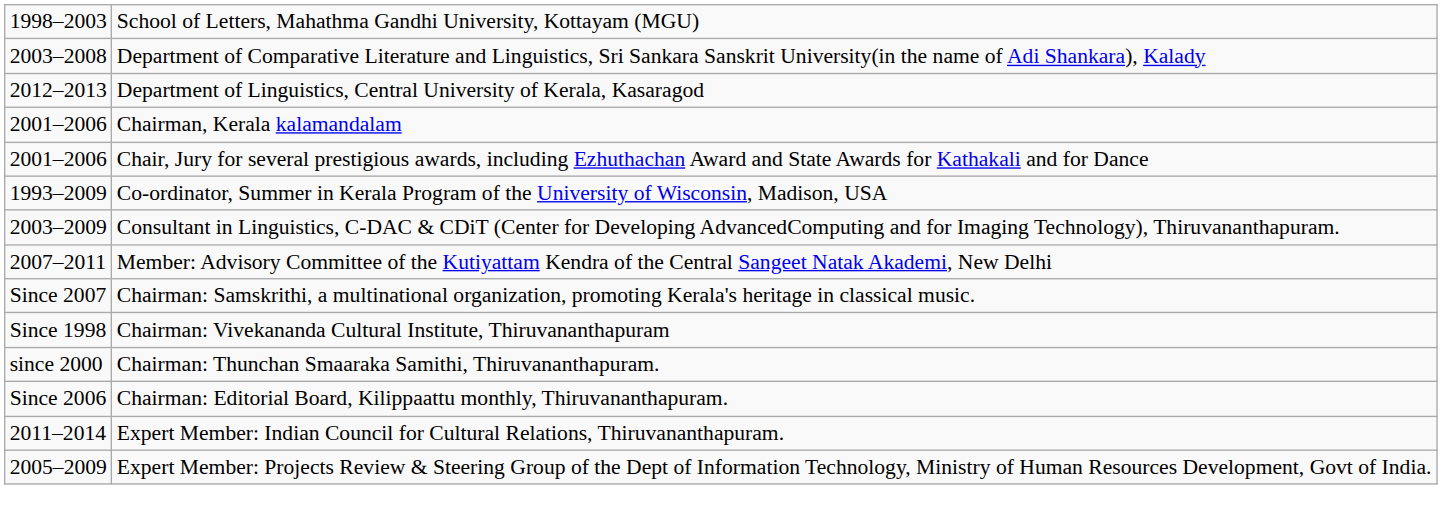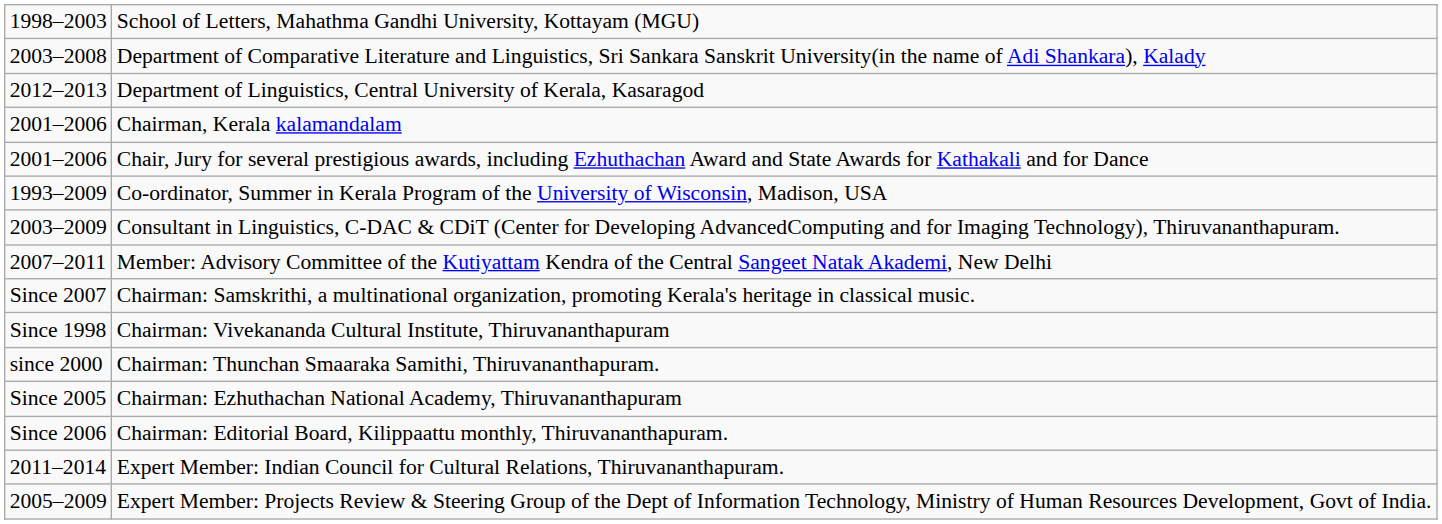 <table class="wikitable">
 <tr>
 <td>1998–2003</td>
 <td>School of Letters, Mahathma Gandhi University, Kottayam (MGU)</td>
 </tr>
 <tr>
 <td>2003–2008</td>
 <td>Department of Comparative Literature and Linguistics, Sri Sankara Sanskrit University(in the name of <a href='#'>Adi Shankara</a>), <a href='#'>Kalady</a></td>
 </tr>
 <tr>
 <td>2012–2013</td>
 <td>Department of Linguistics, Central University of Kerala, Kasaragod</td>
 </tr>
 <tr>
 <td>2001–2006</td>
 <td>Chairman, Kerala <a href='#'>kalamandalam</a></td>
 </tr>
 <tr>
 <td>2001–2006</td>
 <td>Chair, Jury for several prestigious awards, including <a href='#'>Ezhuthachan</a> Award and State Awards for <a href='#'>Kathakali</a> and for Dance</td>
 </tr>
 <tr>
 <td>1993–2009</td>
 <td>Co-ordinator, Summer in Kerala Program of the <a href='#'>University of Wisconsin</a>, Madison, USA</td>
 </tr>
 <tr>
 <td>2003–2009</td>
 <td>Consultant in Linguistics, C-DAC & CDiT (Center for Developing AdvancedComputing and for Imaging Technology), Thiruvananthapuram.</td>
 </tr>
 <tr>
 <td>2007–2011</td>
 <td>Member: Advisory Committee of the <a href='#'>Kutiyattam</a> Kendra of the Central <a href='#'>Sangeet Natak Akademi</a>, New Delhi</td>
 </tr>
 <tr>
 <td>Since 2007</td>
 <td>Chairman: Samskrithi, a multinational organization, promoting Kerala's heritage in classical music.</td>
 </tr>
 <tr>
 <td>Since 1998</td>
 <td>Chairman: Vivekananda Cultural Institute, Thiruvananthapuram</td>
 </tr>
 <tr>
 <td>since 2000</td>
 <td>Chairman: Thunchan Smaaraka Samithi, Thiruvananthapuram.</td>
 </tr>
 <tr>
+<td>Since 2005</td>
+<td>Chairman: Ezhuthachan National Academy, Thiruvananthapuram</td>
+</tr>
+<tr>
 <td>Since 2006</td>
 <td>Chairman: Editorial Board, Kilippaattu monthly, Thiruvananthapuram.</td>
 </tr>
 <tr>
 <td>2011–2014</td>
 <td>Expert Member: Indian Council for Cultural Relations, Thiruvananthapuram.</td>
 </tr>
 <tr>
 <td>2005–2009</td>
 <td>Expert Member: Projects Review & Steering Group of the Dept of Information Technology,  Ministry of Human Resources Development, Govt of India.</td>
 </tr>
 </table>
